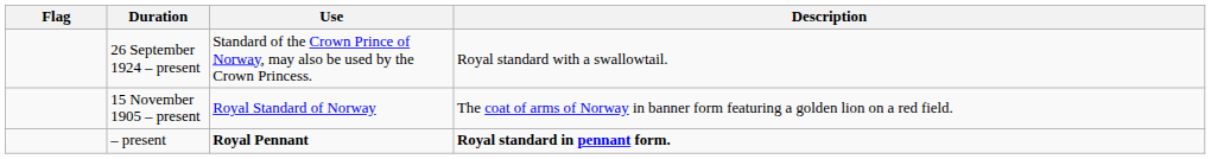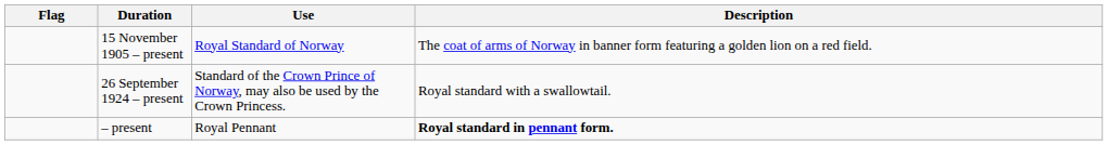 <table class="wikitable" width="100%">
 <tr>
 <th style="width:100px;">Flag</th>
 <th style="width:100px;">Duration</th>
 <th style="width:250px;">Use</th>
 <th style="min-width:250px">Description</th>
 </tr>
 <tr>
 <td></td>
+<td>15 November 1905 – present</td>
+<td><a href='#'>Royal Standard of Norway</a></td>
+<td>The <a href='#'>coat of arms of Norway</a> in banner form featuring a golden lion on a red field.</td>
+</tr>
+<tr>
+<td></td>
 <td>26 September 1924 – present</td>
 <td>Standard of the <a href='#'>Crown Prince of Norway</a>, may also be used by the Crown Princess.</td>
 <td>Royal standard with a swallowtail.</td>
 </tr>
 <tr>
 <td></td>
-<td>15 November 1905 – present</td>
-<td><a href='#'>Royal Standard of Norway</a></td>
-<td>The <a href='#'>coat of arms of Norway</a> in banner form featuring a golden lion on a red field.</td>
-</tr>
-<tr>
-<td></td>
 <td>– present</td>
-<td><strong>Royal Pennant</strong></td>
+<td>Royal Pennant</td>
 <td><strong>Royal standard in <a href='#'>pennant</a> form.</strong></td>
 </tr>
 </table>
